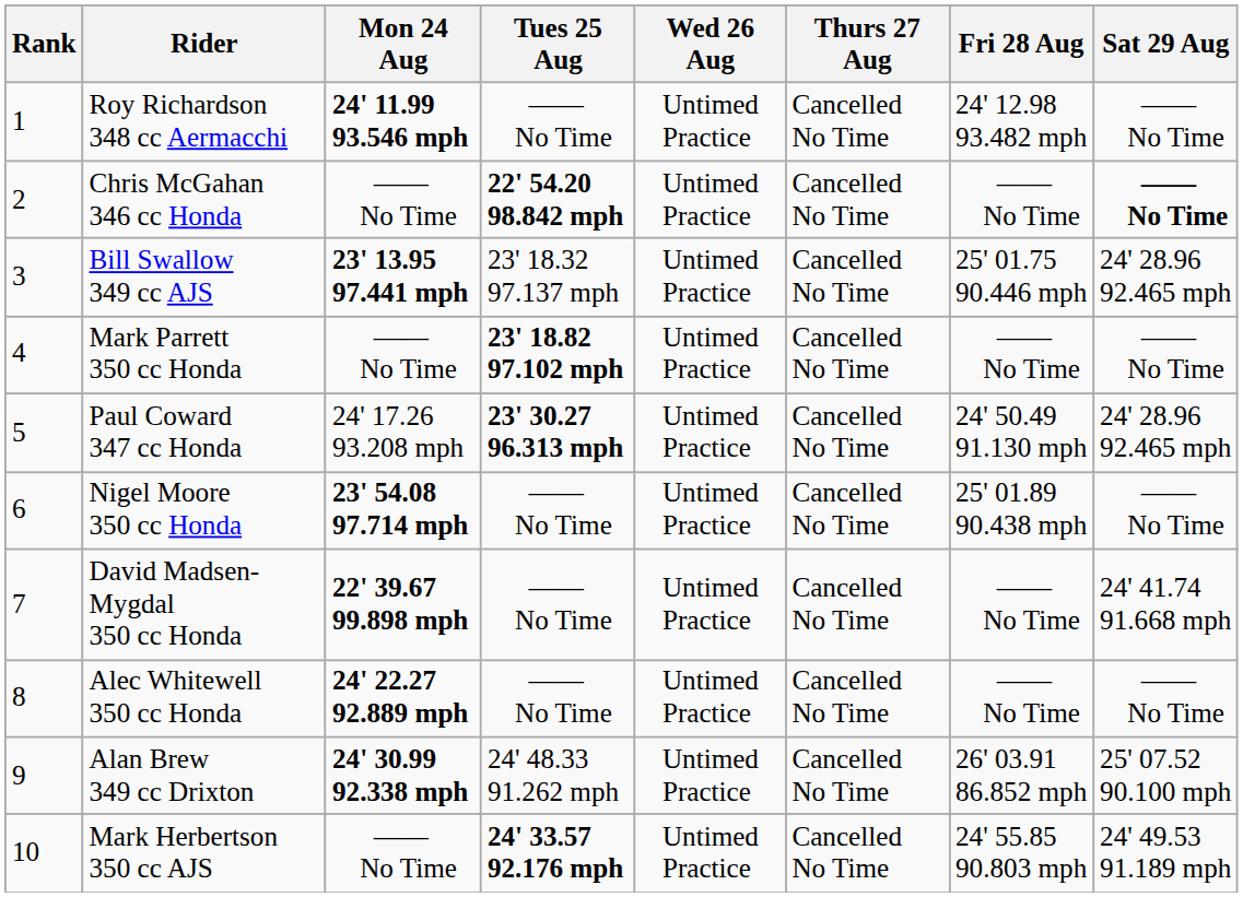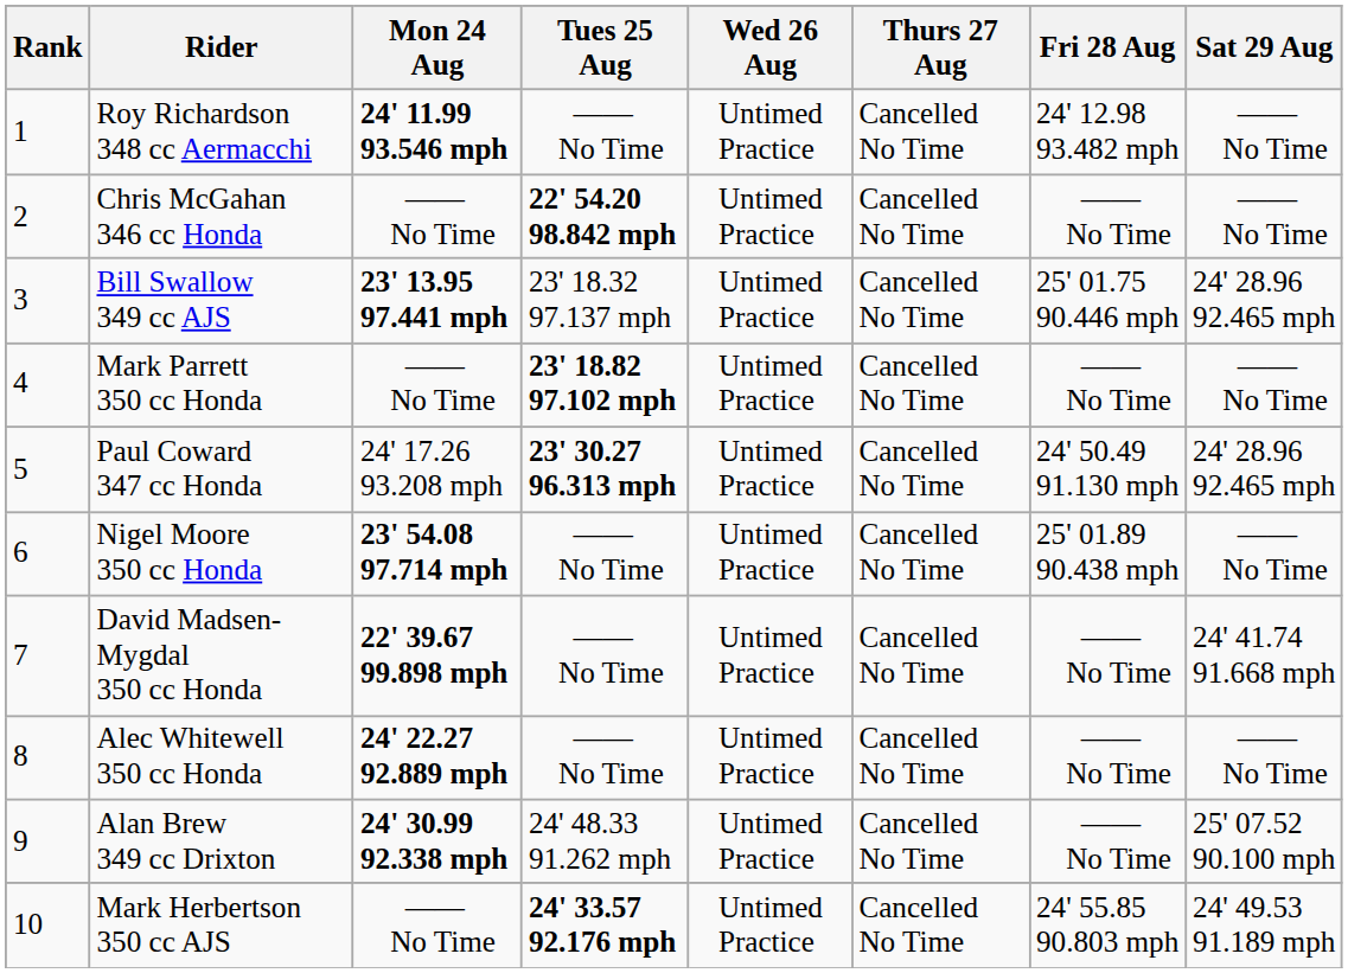 <table class="wikitable" style="font-size: 85%;">
 <tr style="background:#efefef;">
 <th>Rank</th>
 <th>Rider</th>
 <th>Mon 24 Aug</th>
 <th>Tues 25 Aug</th>
 <th>Wed 26 Aug</th>
 <th>Thurs 27 Aug</th>
 <th>Fri 28 Aug</th>
 <th>Sat 29 Aug</th>
 </tr>
 <tr>
 <td>1</td>
 <td>  Roy Richardson<br> 348 cc <a href='#'>Aermacchi</a></td>
 <td><strong>24' 11.99<br> 93.546 mph</strong></td>
 <td>      ——<br>    No Time</td>
 <td>   Untimed<br>   Practice</td>
 <td>Cancelled <br> No Time</td>
 <td>24' 12.98<br> 93.482 mph</td>
 <td>      ——<br>    No Time</td>
 </tr>
 <tr>
 <td>2</td>
 <td>  Chris McGahan<br> 346 cc <a href='#'>Honda</a></td>
 <td>      ——<br>    No Time</td>
 <td><strong>22' 54.20<br> 98.842 mph</strong></td>
 <td>   Untimed<br>   Practice</td>
 <td>Cancelled <br> No Time</td>
 <td>      ——<br>    No Time</td>
-<td><strong>      ——<br>    No Time</strong></td>
+<td>      ——<br>    No Time</td>
 </tr>
 <tr>
 <td>3</td>
 <td>  <a href='#'>Bill Swallow</a><br> 349 cc <a href='#'>AJS</a></td>
 <td><strong>23' 13.95<br> 97.441 mph</strong></td>
 <td>23' 18.32<br> 97.137 mph</td>
 <td>   Untimed<br>   Practice</td>
 <td>Cancelled <br> No Time</td>
 <td>25' 01.75<br> 90.446 mph</td>
 <td>24' 28.96<br> 92.465 mph</td>
 </tr>
 <tr>
 <td>4</td>
 <td>  Mark Parrett<br> 350 cc Honda</td>
 <td>      ——<br>    No Time</td>
 <td><strong>23' 18.82<br> 97.102 mph</strong></td>
 <td>   Untimed<br>   Practice</td>
 <td>Cancelled <br> No Time</td>
 <td>      ——<br>    No Time</td>
 <td>      ——<br>    No Time</td>
 </tr>
 <tr>
 <td>5</td>
 <td> Paul Coward<br> 347 cc Honda</td>
 <td>24' 17.26<br> 93.208 mph</td>
 <td><strong>23' 30.27<br>  96.313 mph</strong></td>
 <td>   Untimed<br>   Practice</td>
 <td>Cancelled <br> No Time</td>
 <td>24' 50.49<br> 91.130 mph</td>
 <td>24' 28.96<br> 92.465 mph</td>
 </tr>
 <tr>
 <td>6</td>
 <td>  Nigel Moore<br> 350 cc <a href='#'>Honda</a></td>
 <td><strong>23' 54.08<br> 97.714 mph</strong></td>
 <td>      ——<br>    No Time</td>
 <td>   Untimed<br>   Practice</td>
 <td>Cancelled <br> No Time</td>
 <td>25' 01.89<br> 90.438 mph</td>
 <td>      ——<br>    No Time</td>
 </tr>
 <tr>
 <td>7</td>
 <td>  David Madsen-Mygdal<br> 350 cc Honda</td>
 <td><strong>22' 39.67<br> 99.898 mph</strong></td>
 <td>      ——<br>    No Time</td>
 <td>   Untimed<br>   Practice</td>
 <td>Cancelled <br> No Time</td>
 <td>      ——<br>    No Time</td>
 <td>24' 41.74<br> 91.668 mph</td>
 </tr>
 <tr>
 <td>8</td>
 <td>  Alec Whitewell<br> 350 cc Honda</td>
 <td><strong>24' 22.27<br> 92.889 mph</strong></td>
 <td>      ——<br>    No Time</td>
 <td>   Untimed<br>   Practice</td>
 <td>Cancelled <br> No Time</td>
 <td>      ——<br>    No Time</td>
 <td>      ——<br>    No Time</td>
 </tr>
 <tr>
 <td>9</td>
 <td> Alan Brew<br> 349 cc Drixton</td>
 <td><strong>24' 30.99<br>  92.338 mph</strong></td>
 <td>24' 48.33<br>  91.262 mph</td>
 <td>   Untimed<br>   Practice</td>
 <td>Cancelled <br> No Time</td>
-<td>26' 03.91<br> 86.852 mph</td>
+<td>      ——<br>    No Time</td>
 <td>25' 07.52<br> 90.100 mph</td>
 </tr>
 <tr>
 <td>10</td>
 <td>  Mark Herbertson<br> 350 cc AJS</td>
 <td>      ——<br>    No Time</td>
 <td><strong>24' 33.57<br> 92.176 mph</strong></td>
 <td>   Untimed<br>   Practice</td>
 <td>Cancelled <br> No Time</td>
 <td>24' 55.85<br> 90.803 mph</td>
 <td>24' 49.53<br> 91.189 mph</td>
 </tr>
 </table>
